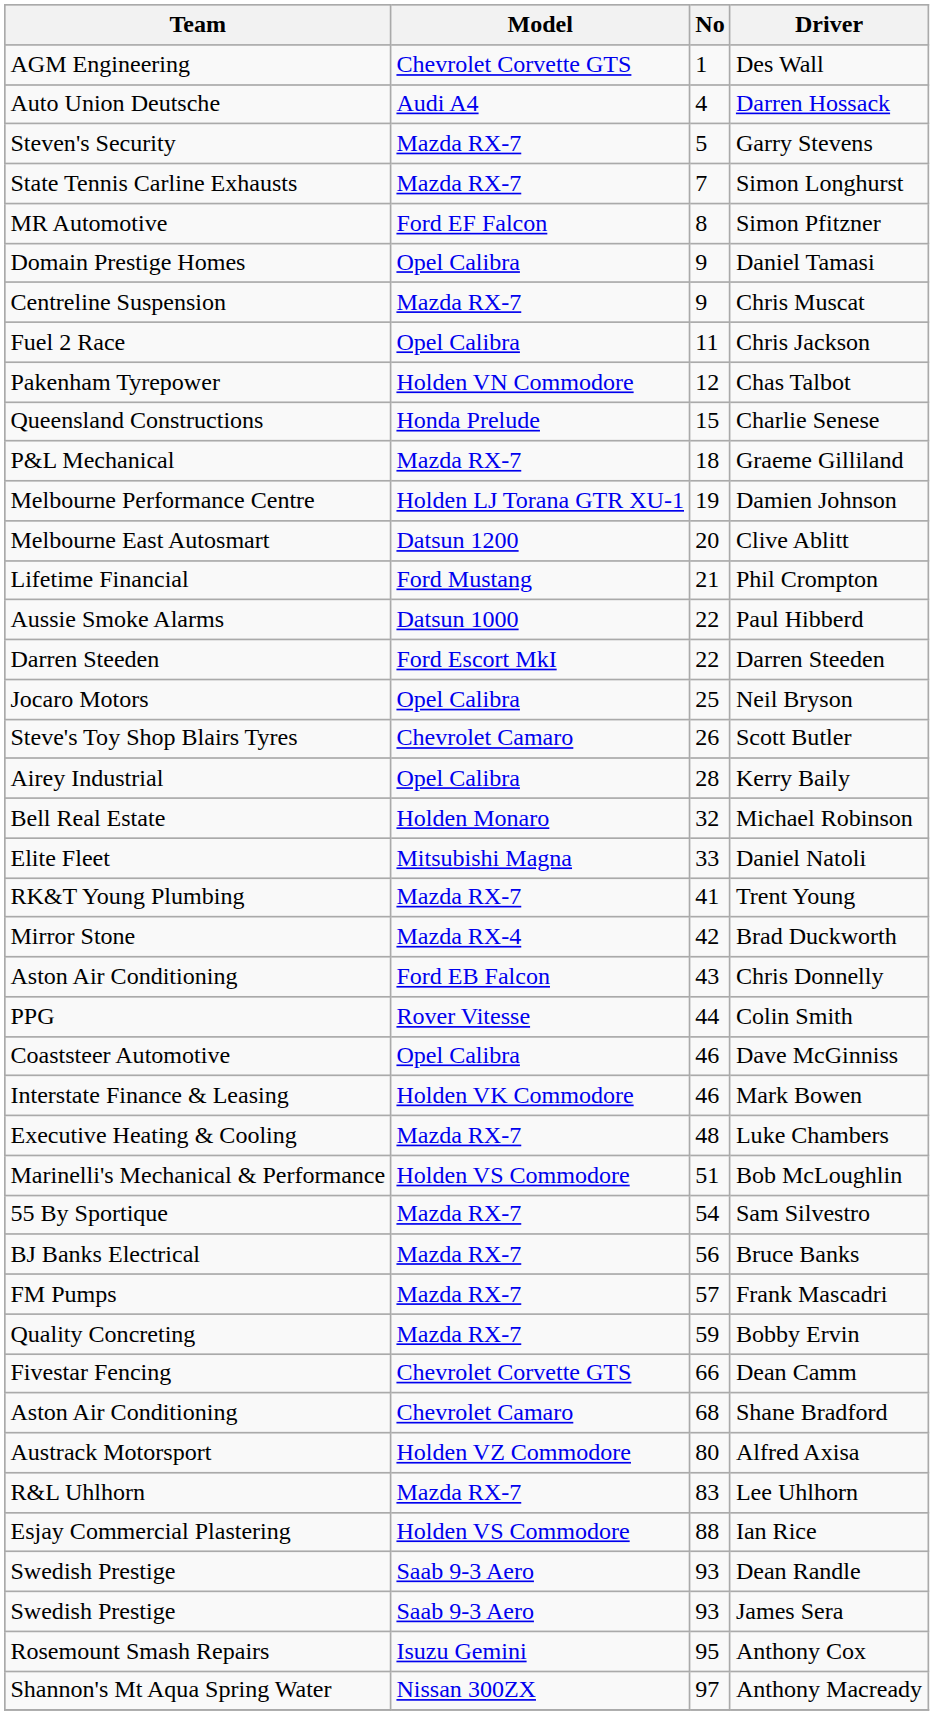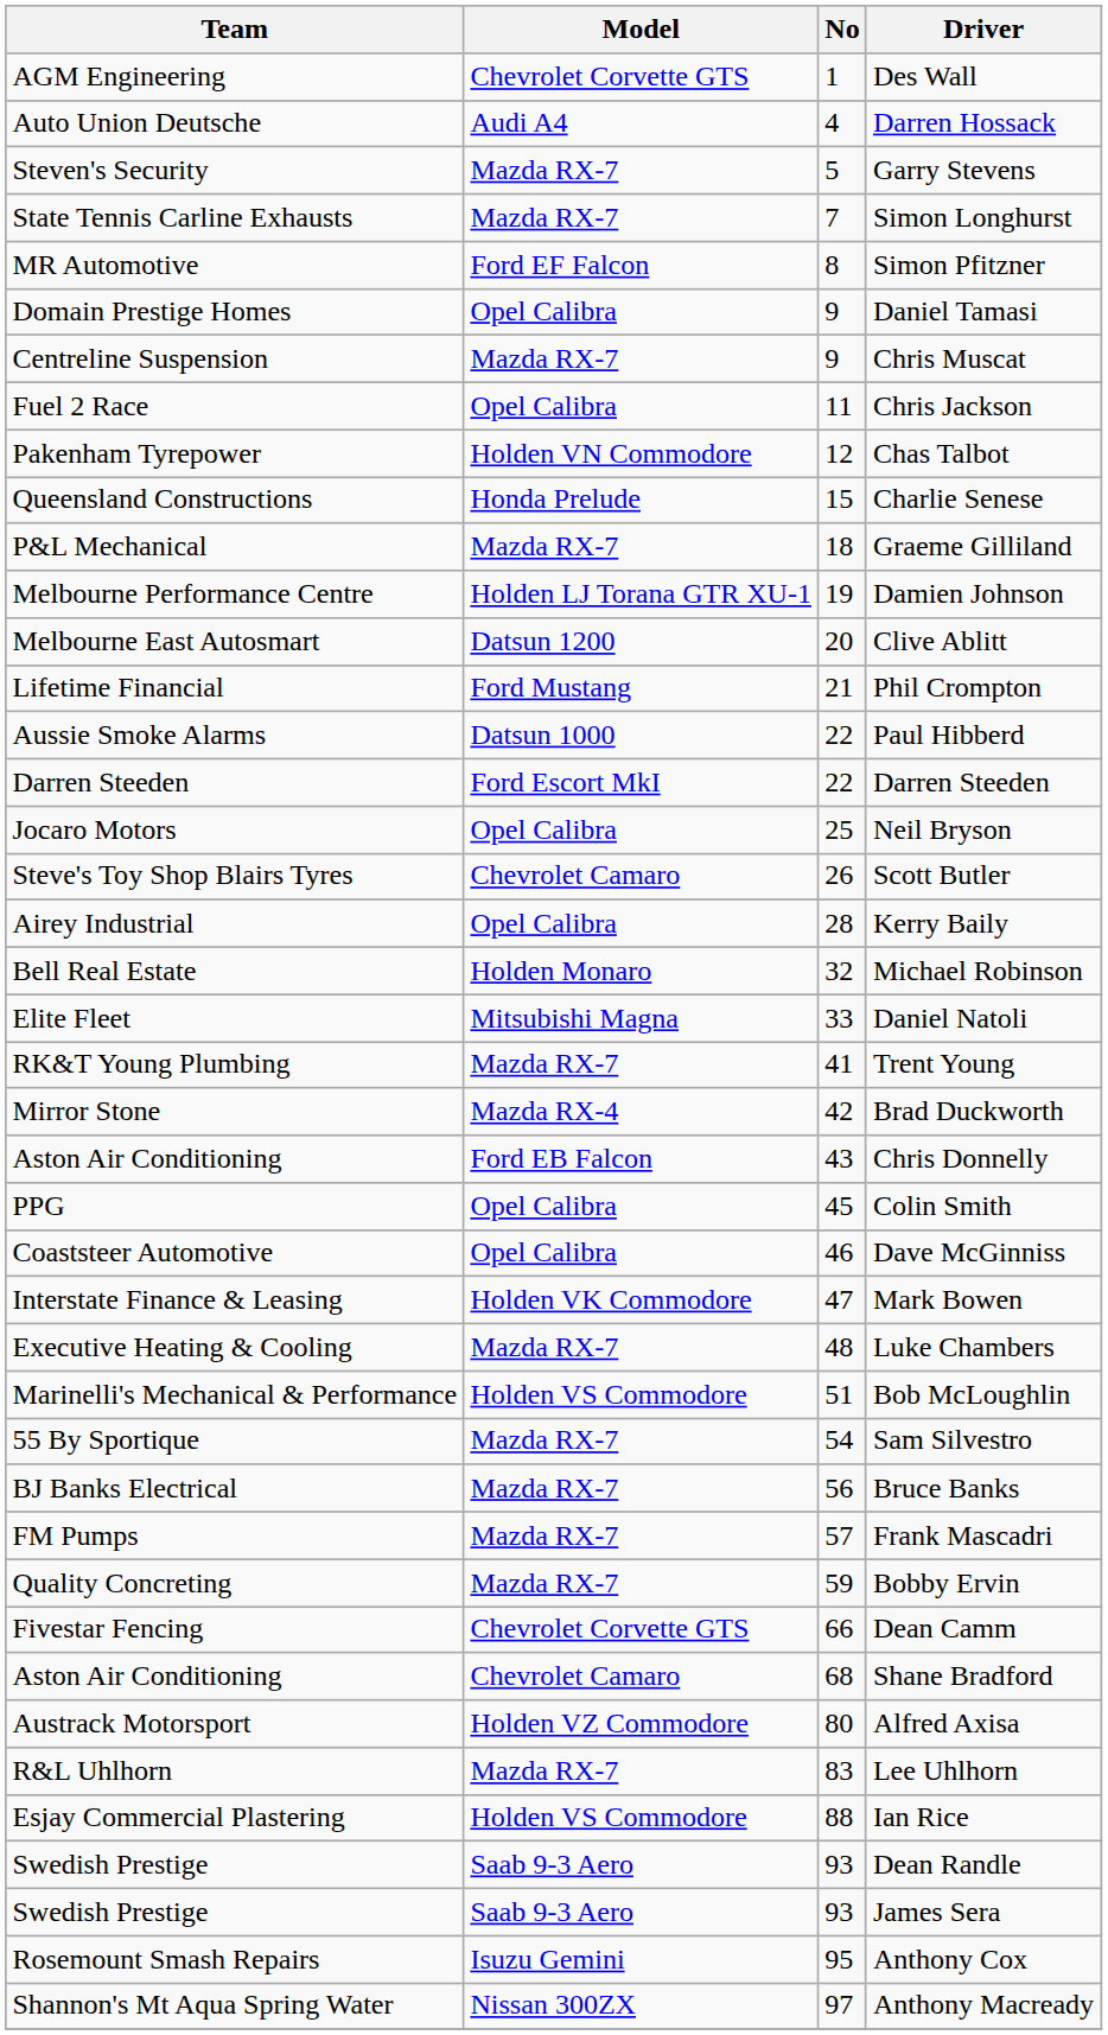 <table class="wikitable" style="font-size: 90%;">
 <tr>
 <th>Team</th>
 <th>Model</th>
 <th>No</th>
 <th>Driver</th>
 </tr>
 <tr>
 <td>AGM Engineering</td>
 <td><a href='#'>Chevrolet Corvette GTS</a></td>
 <td>1</td>
 <td>Des Wall</td>
 </tr>
 <tr>
 <td>Auto Union Deutsche</td>
 <td><a href='#'>Audi A4</a></td>
 <td>4</td>
 <td><a href='#'>Darren Hossack</a></td>
 </tr>
 <tr>
 <td>Steven's Security</td>
 <td><a href='#'>Mazda RX-7</a></td>
 <td>5</td>
 <td>Garry Stevens</td>
 </tr>
 <tr>
 <td>State Tennis Carline Exhausts</td>
 <td><a href='#'>Mazda RX-7</a></td>
 <td>7</td>
 <td>Simon Longhurst</td>
 </tr>
 <tr>
 <td>MR Automotive</td>
 <td><a href='#'>Ford EF Falcon</a></td>
 <td>8</td>
 <td>Simon Pfitzner</td>
 </tr>
 <tr>
 <td>Domain Prestige Homes</td>
 <td><a href='#'>Opel Calibra</a></td>
 <td>9</td>
 <td>Daniel Tamasi</td>
 </tr>
 <tr>
 <td>Centreline Suspension</td>
 <td><a href='#'>Mazda RX-7</a></td>
 <td>9</td>
 <td>Chris Muscat</td>
 </tr>
 <tr>
 <td>Fuel 2 Race</td>
 <td><a href='#'>Opel Calibra</a></td>
 <td>11</td>
 <td>Chris Jackson</td>
 </tr>
 <tr>
 <td>Pakenham Tyrepower</td>
 <td><a href='#'>Holden VN Commodore</a></td>
 <td>12</td>
 <td>Chas Talbot</td>
 </tr>
 <tr>
 <td>Queensland Constructions</td>
 <td><a href='#'>Honda Prelude</a></td>
 <td>15</td>
 <td>Charlie Senese</td>
 </tr>
 <tr>
 <td>P&L Mechanical</td>
 <td><a href='#'>Mazda RX-7</a></td>
 <td>18</td>
 <td>Graeme Gilliland</td>
 </tr>
 <tr>
 <td>Melbourne Performance Centre</td>
 <td><a href='#'>Holden LJ Torana GTR XU-1</a></td>
 <td>19</td>
 <td>Damien Johnson</td>
 </tr>
 <tr>
 <td>Melbourne East Autosmart</td>
 <td><a href='#'>Datsun 1200</a></td>
 <td>20</td>
 <td>Clive Ablitt</td>
 </tr>
 <tr>
 <td>Lifetime Financial</td>
 <td><a href='#'>Ford Mustang</a></td>
 <td>21</td>
 <td>Phil Crompton</td>
 </tr>
 <tr>
 <td>Aussie Smoke Alarms</td>
 <td><a href='#'>Datsun 1000</a></td>
 <td>22</td>
 <td>Paul Hibberd</td>
 </tr>
 <tr>
 <td>Darren Steeden</td>
 <td><a href='#'>Ford Escort MkI</a></td>
 <td>22</td>
 <td>Darren Steeden</td>
 </tr>
 <tr>
 <td>Jocaro Motors</td>
 <td><a href='#'>Opel Calibra</a></td>
 <td>25</td>
 <td>Neil Bryson</td>
 </tr>
 <tr>
 <td>Steve's Toy Shop Blairs Tyres</td>
 <td><a href='#'>Chevrolet Camaro</a></td>
 <td>26</td>
 <td>Scott Butler</td>
 </tr>
 <tr>
 <td>Airey Industrial</td>
 <td><a href='#'>Opel Calibra</a></td>
 <td>28</td>
 <td>Kerry Baily</td>
 </tr>
 <tr>
 <td>Bell Real Estate</td>
 <td><a href='#'>Holden Monaro</a></td>
 <td>32</td>
 <td>Michael Robinson</td>
 </tr>
 <tr>
 <td>Elite Fleet</td>
 <td><a href='#'>Mitsubishi Magna</a></td>
 <td>33</td>
 <td>Daniel Natoli</td>
 </tr>
 <tr>
 <td>RK&T Young Plumbing</td>
 <td><a href='#'>Mazda RX-7</a></td>
 <td>41</td>
 <td>Trent Young</td>
 </tr>
 <tr>
 <td>Mirror Stone</td>
 <td><a href='#'>Mazda RX-4</a></td>
 <td>42</td>
 <td>Brad Duckworth</td>
 </tr>
 <tr>
 <td>Aston Air Conditioning</td>
 <td><a href='#'>Ford EB Falcon</a></td>
 <td>43</td>
 <td>Chris Donnelly</td>
 </tr>
 <tr>
 <td>PPG</td>
-<td><a href='#'>Rover Vitesse</a></td>
-<td>44</td>
+<td><a href='#'>Opel Calibra</a></td>
+<td>45</td>
 <td>Colin Smith</td>
 </tr>
 <tr>
 <td>Coaststeer Automotive</td>
 <td><a href='#'>Opel Calibra</a></td>
 <td>46</td>
 <td>Dave McGinniss</td>
 </tr>
 <tr>
 <td>Interstate Finance & Leasing</td>
 <td><a href='#'>Holden VK Commodore</a></td>
-<td>46</td>
+<td>47</td>
 <td>Mark Bowen</td>
 </tr>
 <tr>
 <td>Executive Heating & Cooling</td>
 <td><a href='#'>Mazda RX-7</a></td>
 <td>48</td>
 <td>Luke Chambers</td>
 </tr>
 <tr>
 <td>Marinelli's Mechanical & Performance</td>
 <td><a href='#'>Holden VS Commodore</a></td>
 <td>51</td>
 <td>Bob McLoughlin</td>
 </tr>
 <tr>
 <td>55 By Sportique</td>
 <td><a href='#'>Mazda RX-7</a></td>
 <td>54</td>
 <td>Sam Silvestro</td>
 </tr>
 <tr>
 <td>BJ Banks Electrical</td>
 <td><a href='#'>Mazda RX-7</a></td>
 <td>56</td>
 <td>Bruce Banks</td>
 </tr>
 <tr>
 <td>FM Pumps</td>
 <td><a href='#'>Mazda RX-7</a></td>
 <td>57</td>
 <td>Frank Mascadri</td>
 </tr>
 <tr>
 <td>Quality Concreting</td>
 <td><a href='#'>Mazda RX-7</a></td>
 <td>59</td>
 <td>Bobby Ervin</td>
 </tr>
 <tr>
 <td>Fivestar Fencing</td>
 <td><a href='#'>Chevrolet Corvette GTS</a></td>
 <td>66</td>
 <td>Dean Camm</td>
 </tr>
 <tr>
 <td>Aston Air Conditioning</td>
 <td><a href='#'>Chevrolet Camaro</a></td>
 <td>68</td>
 <td>Shane Bradford</td>
 </tr>
 <tr>
 <td>Austrack Motorsport</td>
 <td><a href='#'>Holden VZ Commodore</a></td>
 <td>80</td>
 <td>Alfred Axisa</td>
 </tr>
 <tr>
 <td>R&L Uhlhorn</td>
 <td><a href='#'>Mazda RX-7</a></td>
 <td>83</td>
 <td>Lee Uhlhorn</td>
 </tr>
 <tr>
 <td>Esjay Commercial Plastering</td>
 <td><a href='#'>Holden VS Commodore</a></td>
 <td>88</td>
 <td>Ian Rice</td>
 </tr>
 <tr>
 <td>Swedish Prestige</td>
 <td><a href='#'>Saab 9-3 Aero</a></td>
 <td>93</td>
 <td>Dean Randle</td>
 </tr>
 <tr>
 <td>Swedish Prestige</td>
 <td><a href='#'>Saab 9-3 Aero</a></td>
 <td>93</td>
 <td>James Sera</td>
 </tr>
 <tr>
 <td>Rosemount Smash Repairs</td>
 <td><a href='#'>Isuzu Gemini</a></td>
 <td>95</td>
 <td>Anthony Cox</td>
 </tr>
 <tr>
 <td>Shannon's Mt Aqua Spring Water</td>
 <td><a href='#'>Nissan 300ZX</a></td>
 <td>97</td>
 <td>Anthony Macready</td>
 </tr>
 <tr>
 </tr>
 </table>
